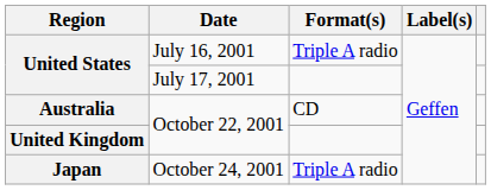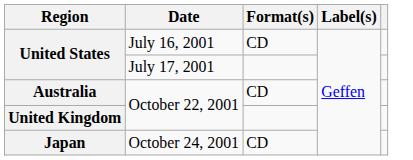 <table class="wikitable plainrowheaders">
 <tr>
 <th scope="col">Region</th>
 <th scope="col">Date</th>
 <th scope="col">Format(s)</th>
 <th scope="col">Label(s)</th>
 <th scope="col"></th>
 </tr>
 <tr>
 <th scope="row" rowspan="2">United States</th>
 <td>July 16, 2001</td>
-<td><a href='#'>Triple A</a> radio</td>
+<td>CD</td>
 <td rowspan="5"><a href='#'>Geffen</a></td>
 <td></td>
 </tr>
 <tr>
 <td>July 17, 2001</td>
 <td></td>
 <td></td>
 </tr>
 <tr>
 <th scope="row">Australia</th>
 <td rowspan="2">October 22, 2001</td>
 <td>CD</td>
 <td></td>
 </tr>
 <tr>
 <th scope="row">United Kingdom</th>
 <td></td>
 <td></td>
 </tr>
 <tr>
 <th scope="row">Japan</th>
 <td>October 24, 2001</td>
-<td><a href='#'>Triple A</a> radio</td>
+<td>CD</td>
 <td></td>
 </tr>
 </table>
